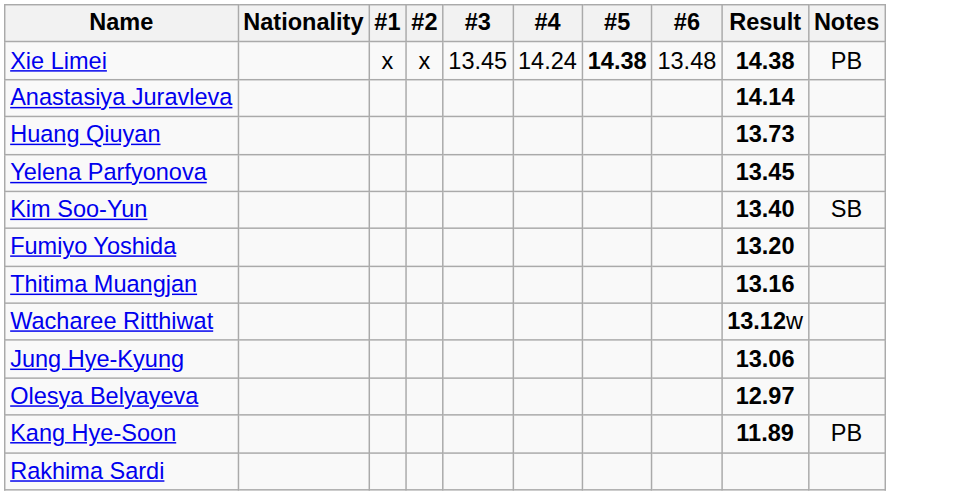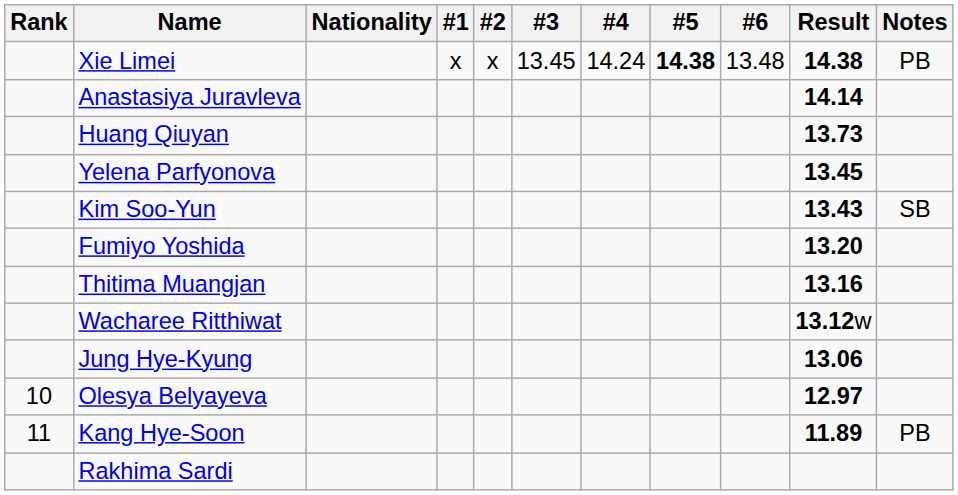 <table class="wikitable sortable" style="text-align:center">
 <tr>
+<th>Rank</th>
 <th>Name</th>
 <th>Nationality</th>
 <th>#1</th>
 <th>#2</th>
 <th>#3</th>
 <th>#4</th>
 <th>#5</th>
 <th>#6</th>
 <th>Result</th>
 <th>Notes</th>
 </tr>
 <tr>
+<td></td>
 <td align=left><a href='#'>Xie Limei</a></td>
 <td align=left></td>
 <td>x</td>
 <td>x</td>
 <td>13.45</td>
 <td>14.24</td>
 <td><strong>14.38</strong></td>
 <td>13.48</td>
 <td><strong>14.38</strong></td>
 <td>PB</td>
 </tr>
 <tr>
+<td></td>
 <td align=left><a href='#'>Anastasiya Juravleva</a></td>
 <td align=left></td>
 <td></td>
 <td></td>
 <td></td>
 <td></td>
 <td></td>
 <td></td>
 <td><strong>14.14</strong></td>
 <td></td>
 </tr>
 <tr>
+<td></td>
 <td align=left><a href='#'>Huang Qiuyan</a></td>
 <td align=left></td>
 <td></td>
 <td></td>
 <td></td>
 <td></td>
 <td></td>
 <td></td>
 <td><strong>13.73</strong></td>
 <td></td>
 </tr>
 <tr>
+<td></td>
 <td align=left><a href='#'>Yelena Parfyonova</a></td>
 <td align=left></td>
 <td></td>
 <td></td>
 <td></td>
 <td></td>
 <td></td>
 <td></td>
 <td><strong>13.45</strong></td>
 <td></td>
 </tr>
 <tr>
+<td></td>
 <td align=left><a href='#'>Kim Soo-Yun</a></td>
 <td align=left></td>
 <td></td>
 <td></td>
 <td></td>
 <td></td>
 <td></td>
 <td></td>
-<td><strong>13.40</strong></td>
+<td><strong>13.43</strong></td>
 <td>SB</td>
 </tr>
 <tr>
+<td></td>
 <td align=left><a href='#'>Fumiyo Yoshida</a></td>
 <td align=left></td>
 <td></td>
 <td></td>
 <td></td>
 <td></td>
 <td></td>
 <td></td>
 <td><strong>13.20</strong></td>
 <td></td>
 </tr>
 <tr>
+<td></td>
 <td align=left><a href='#'>Thitima Muangjan</a></td>
 <td align=left></td>
 <td></td>
 <td></td>
 <td></td>
 <td></td>
 <td></td>
 <td></td>
 <td><strong>13.16</strong></td>
 <td></td>
 </tr>
 <tr>
+<td></td>
 <td align=left><a href='#'>Wacharee Ritthiwat</a></td>
 <td align=left></td>
 <td></td>
 <td></td>
 <td></td>
 <td></td>
 <td></td>
 <td></td>
 <td><strong>13.12</strong>w</td>
 <td></td>
 </tr>
 <tr>
+<td></td>
 <td align=left><a href='#'>Jung Hye-Kyung</a></td>
 <td align=left></td>
 <td></td>
 <td></td>
 <td></td>
 <td></td>
 <td></td>
 <td></td>
 <td><strong>13.06</strong></td>
 <td></td>
 </tr>
 <tr>
+<td>10</td>
 <td align=left><a href='#'>Olesya Belyayeva</a></td>
 <td align=left></td>
 <td></td>
 <td></td>
 <td></td>
 <td></td>
 <td></td>
 <td></td>
 <td><strong>12.97</strong></td>
 <td></td>
 </tr>
 <tr>
+<td>11</td>
 <td align=left><a href='#'>Kang Hye-Soon</a></td>
 <td align=left></td>
 <td></td>
 <td></td>
 <td></td>
 <td></td>
 <td></td>
 <td></td>
 <td><strong>11.89</strong></td>
 <td>PB</td>
 </tr>
 <tr>
+<td></td>
 <td align=left><a href='#'>Rakhima Sardi</a></td>
 <td align=left></td>
 <td></td>
 <td></td>
 <td></td>
 <td></td>
 <td></td>
 <td></td>
 <td><strong></strong></td>
 <td></td>
 </tr>
 </table>
